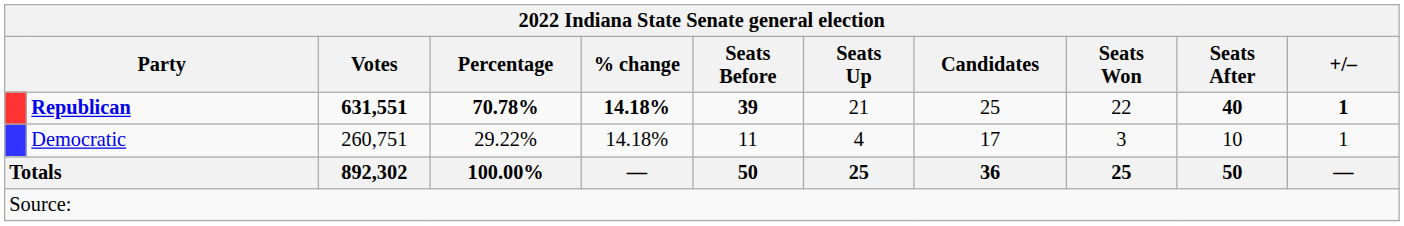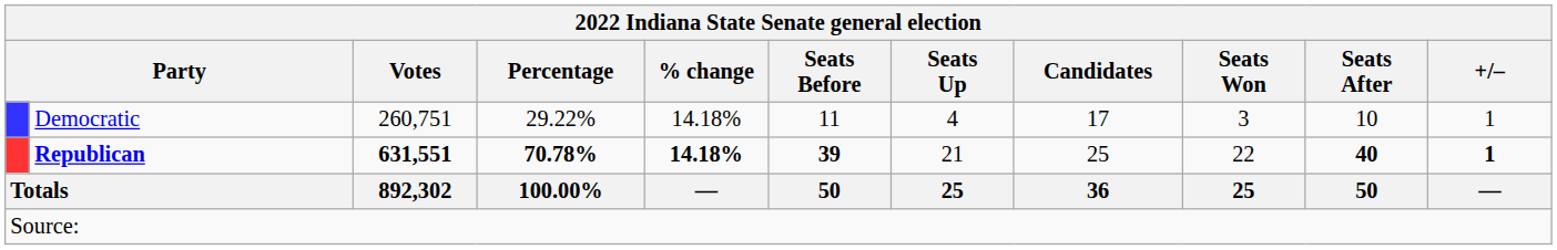 <table class="wikitable">
 <tr>
 <th colspan="11">2022 Indiana State Senate general election</th>
 </tr>
 <tr style="text-align:center">
 <th colspan=2 style="width: 15em">Party</th>
 <th style="width: 5em">Votes</th>
 <th style="width: 7em">Percentage</th>
 <th style="width: 5em">% change</th>
 <th style="width: 5em">Seats<br>Before</th>
 <th style="width: 5em">Seats<br>Up</th>
 <th style="width: 7em">Candidates</th>
 <th style="width: 5em">Seats<br>Won</th>
 <th style="width: 5em">Seats<br>After</th>
 <th style="width: 5em">+/–</th>
 </tr>
 <tr>
+<th style="background-color:#3333FF; width: 3px"></th>
+<td style="width: 130px"><a href='#'>Democratic</a></td>
+<td align="center">260,751</td>
+<td align="center">29.22%</td>
+<td align="center">14.18%</td>
+<td align="center">11</td>
+<td align="center">4</td>
+<td align="center">17</td>
+<td align="center">3</td>
+<td align="center">10</td>
+<td align="center">1</td>
+</tr>
+<tr>
 <th style="background-color:#FF3333; width: 3px"></th>
 <td style="width: 130px" ><strong><a href='#'>Republican</a></strong></td>
 <td align="center" ><strong>631,551</strong></td>
 <td align="center" ><strong>70.78%</strong></td>
 <td align="center" ><strong>14.18%</strong></td>
 <td align="center" ><strong>39</strong></td>
 <td align="center" >21</td>
 <td align="center" >25</td>
 <td align="center" >22</td>
 <td align="center" ><strong>40</strong></td>
 <td align="center" ><strong>1</strong></td>
-</tr>
-<tr>
-<th style="background-color:#3333FF; width: 3px"></th>
-<td style="width: 130px"><a href='#'>Democratic</a></td>
-<td align="center">260,751</td>
-<td align="center">29.22%</td>
-<td align="center">14.18%</td>
-<td align="center">11</td>
-<td align="center">4</td>
-<td align="center">17</td>
-<td align="center">3</td>
-<td align="center">10</td>
-<td align="center">1</td>
 </tr>
 <tr>
 <th colspan="2" style="text-align:left">Totals</th>
 <th style="text-align:center">892,302</th>
 <th style="text-align:center">100.00%</th>
 <th style="text-align:center">—</th>
 <th style="text-align:center">50</th>
 <th style="text-align:center">25</th>
 <th style="text-align:center">36</th>
 <th style="text-align:center">25</th>
 <th style="text-align:center">50</th>
 <th style="text-align:center">—</th>
 </tr>
 <tr>
 <td colspan=11>Source: </td>
 </tr>
 </table>
